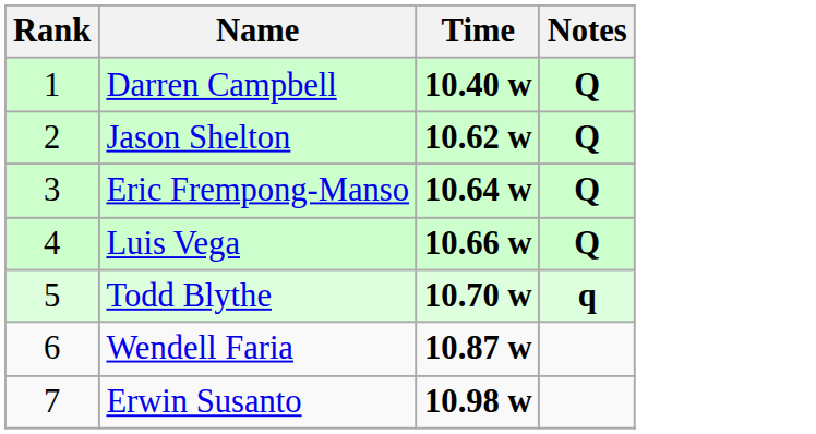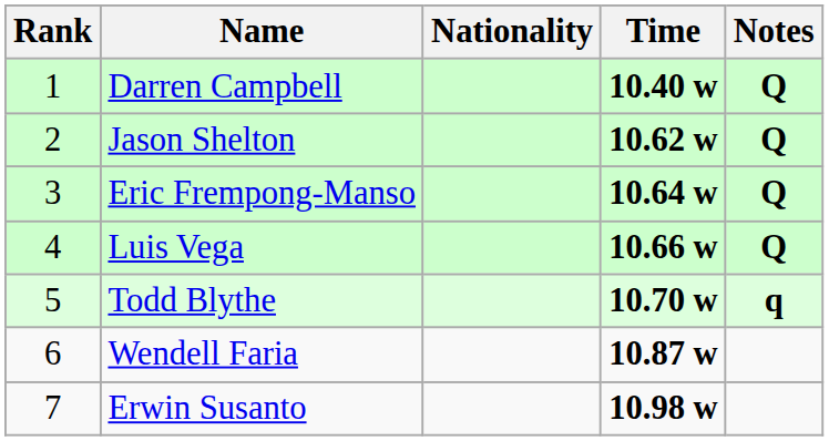 <table class="wikitable sortable" style="text-align:center">
 <tr>
 <th>Rank</th>
 <th>Name</th>
+<th>Nationality</th>
 <th>Time</th>
 <th>Notes</th>
 </tr>
 <tr bgcolor=ccffcc>
 <td>1</td>
 <td align=left><a href='#'>Darren Campbell</a></td>
+<td align=left></td>
 <td><strong>10.40</strong> <strong>w</strong></td>
 <td><strong>Q</strong></td>
 </tr>
 <tr bgcolor=ccffcc>
 <td>2</td>
 <td align=left><a href='#'>Jason Shelton</a></td>
+<td align=left></td>
 <td><strong>10.62</strong> <strong>w</strong></td>
 <td><strong>Q</strong></td>
 </tr>
 <tr bgcolor=ccffcc>
 <td>3</td>
 <td align=left><a href='#'>Eric Frempong-Manso</a></td>
+<td align=left></td>
 <td><strong>10.64</strong> <strong>w</strong></td>
 <td><strong>Q</strong></td>
 </tr>
 <tr bgcolor=ccffcc>
 <td>4</td>
 <td align=left><a href='#'>Luis Vega</a></td>
+<td align=left></td>
 <td><strong>10.66</strong> <strong>w</strong></td>
 <td><strong>Q</strong></td>
 </tr>
 <tr bgcolor=ddffdd>
 <td>5</td>
 <td align=left><a href='#'>Todd Blythe</a></td>
+<td align=left></td>
 <td><strong>10.70</strong> <strong>w</strong></td>
 <td><strong>q</strong></td>
 </tr>
 <tr>
 <td>6</td>
 <td align=left><a href='#'>Wendell Faria</a></td>
+<td align=left></td>
 <td><strong>10.87</strong> <strong>w</strong></td>
 <td></td>
 </tr>
 <tr>
 <td>7</td>
 <td align=left><a href='#'>Erwin Susanto</a></td>
+<td align=left></td>
 <td><strong>10.98</strong> <strong>w</strong></td>
 <td></td>
 </tr>
 </table>
